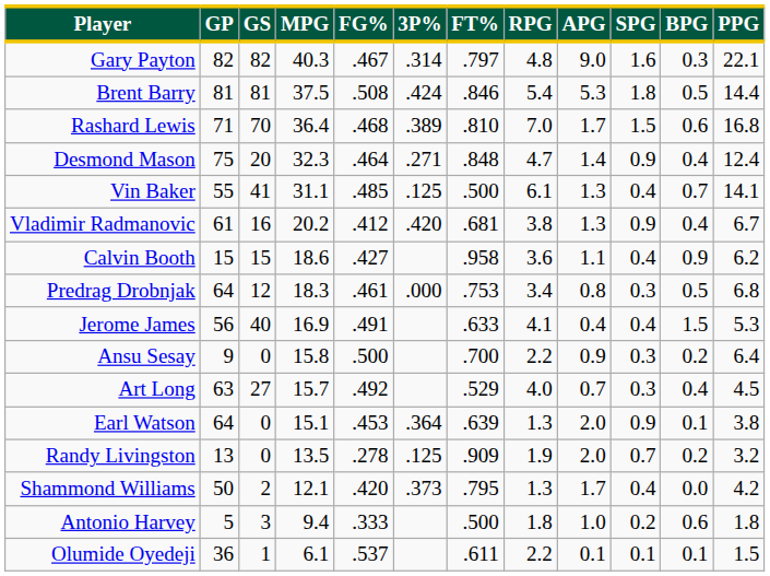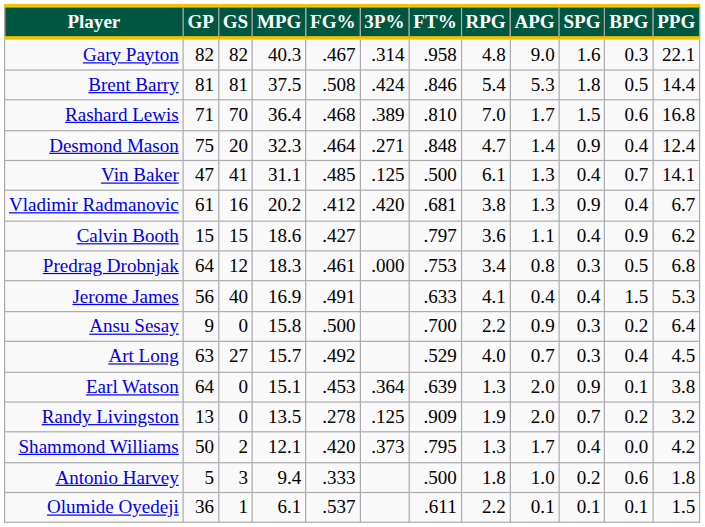 <table class="wikitable sortable" style="text-align:right;">
 <tr>
 <th style="background:#00573F; color:#FFFFFF; border-top:#F1C400 3px solid; border-bottom:#F1C400 3px solid;">Player</th>
 <th style="background:#00573F; color:#FFFFFF; border-top:#F1C400 3px solid; border-bottom:#F1C400 3px solid;">GP</th>
 <th style="background:#00573F; color:#FFFFFF; border-top:#F1C400 3px solid; border-bottom:#F1C400 3px solid;">GS</th>
 <th style="background:#00573F; color:#FFFFFF; border-top:#F1C400 3px solid; border-bottom:#F1C400 3px solid;">MPG</th>
 <th style="background:#00573F; color:#FFFFFF; border-top:#F1C400 3px solid; border-bottom:#F1C400 3px solid;">FG%</th>
 <th style="background:#00573F; color:#FFFFFF; border-top:#F1C400 3px solid; border-bottom:#F1C400 3px solid;">3P%</th>
 <th style="background:#00573F; color:#FFFFFF; border-top:#F1C400 3px solid; border-bottom:#F1C400 3px solid;">FT%</th>
 <th style="background:#00573F; color:#FFFFFF; border-top:#F1C400 3px solid; border-bottom:#F1C400 3px solid;">RPG</th>
 <th style="background:#00573F; color:#FFFFFF; border-top:#F1C400 3px solid; border-bottom:#F1C400 3px solid;">APG</th>
 <th style="background:#00573F; color:#FFFFFF; border-top:#F1C400 3px solid; border-bottom:#F1C400 3px solid;">SPG</th>
 <th style="background:#00573F; color:#FFFFFF; border-top:#F1C400 3px solid; border-bottom:#F1C400 3px solid;">BPG</th>
 <th style="background:#00573F; color:#FFFFFF; border-top:#F1C400 3px solid; border-bottom:#F1C400 3px solid;">PPG</th>
 </tr>
 <tr>
 <td><a href='#'>Gary Payton</a></td>
 <td>82</td>
 <td>82</td>
 <td>40.3</td>
 <td>.467</td>
 <td>.314</td>
-<td>.797</td>
+<td>.958</td>
 <td>4.8</td>
 <td>9.0</td>
 <td>1.6</td>
 <td>0.3</td>
 <td>22.1</td>
 </tr>
 <tr>
 <td><a href='#'>Brent Barry</a></td>
 <td>81</td>
 <td>81</td>
 <td>37.5</td>
 <td>.508</td>
 <td>.424</td>
 <td>.846</td>
 <td>5.4</td>
 <td>5.3</td>
 <td>1.8</td>
 <td>0.5</td>
 <td>14.4</td>
 </tr>
 <tr>
 <td><a href='#'>Rashard Lewis</a></td>
 <td>71</td>
 <td>70</td>
 <td>36.4</td>
 <td>.468</td>
 <td>.389</td>
 <td>.810</td>
 <td>7.0</td>
 <td>1.7</td>
 <td>1.5</td>
 <td>0.6</td>
 <td>16.8</td>
 </tr>
 <tr>
 <td><a href='#'>Desmond Mason</a></td>
 <td>75</td>
 <td>20</td>
 <td>32.3</td>
 <td>.464</td>
 <td>.271</td>
 <td>.848</td>
 <td>4.7</td>
 <td>1.4</td>
 <td>0.9</td>
 <td>0.4</td>
 <td>12.4</td>
 </tr>
 <tr>
 <td><a href='#'>Vin Baker</a></td>
-<td>55</td>
+<td>47</td>
 <td>41</td>
 <td>31.1</td>
 <td>.485</td>
 <td>.125</td>
 <td>.500</td>
 <td>6.1</td>
 <td>1.3</td>
 <td>0.4</td>
 <td>0.7</td>
 <td>14.1</td>
 </tr>
 <tr>
 <td><a href='#'>Vladimir Radmanovic</a></td>
 <td>61</td>
 <td>16</td>
 <td>20.2</td>
 <td>.412</td>
 <td>.420</td>
 <td>.681</td>
 <td>3.8</td>
 <td>1.3</td>
 <td>0.9</td>
 <td>0.4</td>
 <td>6.7</td>
 </tr>
 <tr>
 <td><a href='#'>Calvin Booth</a></td>
 <td>15</td>
 <td>15</td>
 <td>18.6</td>
 <td>.427</td>
 <td></td>
-<td>.958</td>
+<td>.797</td>
 <td>3.6</td>
 <td>1.1</td>
 <td>0.4</td>
 <td>0.9</td>
 <td>6.2</td>
 </tr>
 <tr>
 <td><a href='#'>Predrag Drobnjak</a></td>
 <td>64</td>
 <td>12</td>
 <td>18.3</td>
 <td>.461</td>
 <td>.000</td>
 <td>.753</td>
 <td>3.4</td>
 <td>0.8</td>
 <td>0.3</td>
 <td>0.5</td>
 <td>6.8</td>
 </tr>
 <tr>
 <td><a href='#'>Jerome James</a></td>
 <td>56</td>
 <td>40</td>
 <td>16.9</td>
 <td>.491</td>
 <td></td>
 <td>.633</td>
 <td>4.1</td>
 <td>0.4</td>
 <td>0.4</td>
 <td>1.5</td>
 <td>5.3</td>
 </tr>
 <tr>
 <td><a href='#'>Ansu Sesay</a></td>
 <td>9</td>
 <td>0</td>
 <td>15.8</td>
 <td>.500</td>
 <td></td>
 <td>.700</td>
 <td>2.2</td>
 <td>0.9</td>
 <td>0.3</td>
 <td>0.2</td>
 <td>6.4</td>
 </tr>
 <tr>
 <td><a href='#'>Art Long</a></td>
 <td>63</td>
 <td>27</td>
 <td>15.7</td>
 <td>.492</td>
 <td></td>
 <td>.529</td>
 <td>4.0</td>
 <td>0.7</td>
 <td>0.3</td>
 <td>0.4</td>
 <td>4.5</td>
 </tr>
 <tr>
 <td><a href='#'>Earl Watson</a></td>
 <td>64</td>
 <td>0</td>
 <td>15.1</td>
 <td>.453</td>
 <td>.364</td>
 <td>.639</td>
 <td>1.3</td>
 <td>2.0</td>
 <td>0.9</td>
 <td>0.1</td>
 <td>3.8</td>
 </tr>
 <tr>
 <td><a href='#'>Randy Livingston</a></td>
 <td>13</td>
 <td>0</td>
 <td>13.5</td>
 <td>.278</td>
 <td>.125</td>
 <td>.909</td>
 <td>1.9</td>
 <td>2.0</td>
 <td>0.7</td>
 <td>0.2</td>
 <td>3.2</td>
 </tr>
 <tr>
 <td><a href='#'>Shammond Williams</a></td>
 <td>50</td>
 <td>2</td>
 <td>12.1</td>
 <td>.420</td>
 <td>.373</td>
 <td>.795</td>
 <td>1.3</td>
 <td>1.7</td>
 <td>0.4</td>
 <td>0.0</td>
 <td>4.2</td>
 </tr>
 <tr>
 <td><a href='#'>Antonio Harvey</a></td>
 <td>5</td>
 <td>3</td>
 <td>9.4</td>
 <td>.333</td>
 <td></td>
 <td>.500</td>
 <td>1.8</td>
 <td>1.0</td>
 <td>0.2</td>
 <td>0.6</td>
 <td>1.8</td>
 </tr>
 <tr>
 <td><a href='#'>Olumide Oyedeji</a></td>
 <td>36</td>
 <td>1</td>
 <td>6.1</td>
 <td>.537</td>
 <td></td>
 <td>.611</td>
 <td>2.2</td>
 <td>0.1</td>
 <td>0.1</td>
 <td>0.1</td>
 <td>1.5</td>
 </tr>
 </table>
